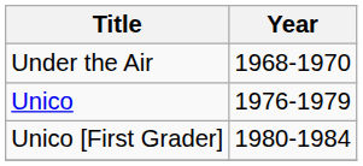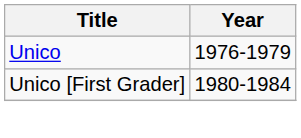 <table class="wikitable">
 <tr>
 <th>Title</th>
 <th>Year</th>
-</tr>
-<tr>
-<td>Under the Air</td>
-<td>1968-1970</td>
 </tr>
 <tr>
 <td><a href='#'>Unico</a></td>
 <td>1976-1979</td>
 </tr>
 <tr>
 <td>Unico [First Grader]</td>
 <td>1980-1984</td>
 </tr>
 <tr>
 </tr>
 </table>
